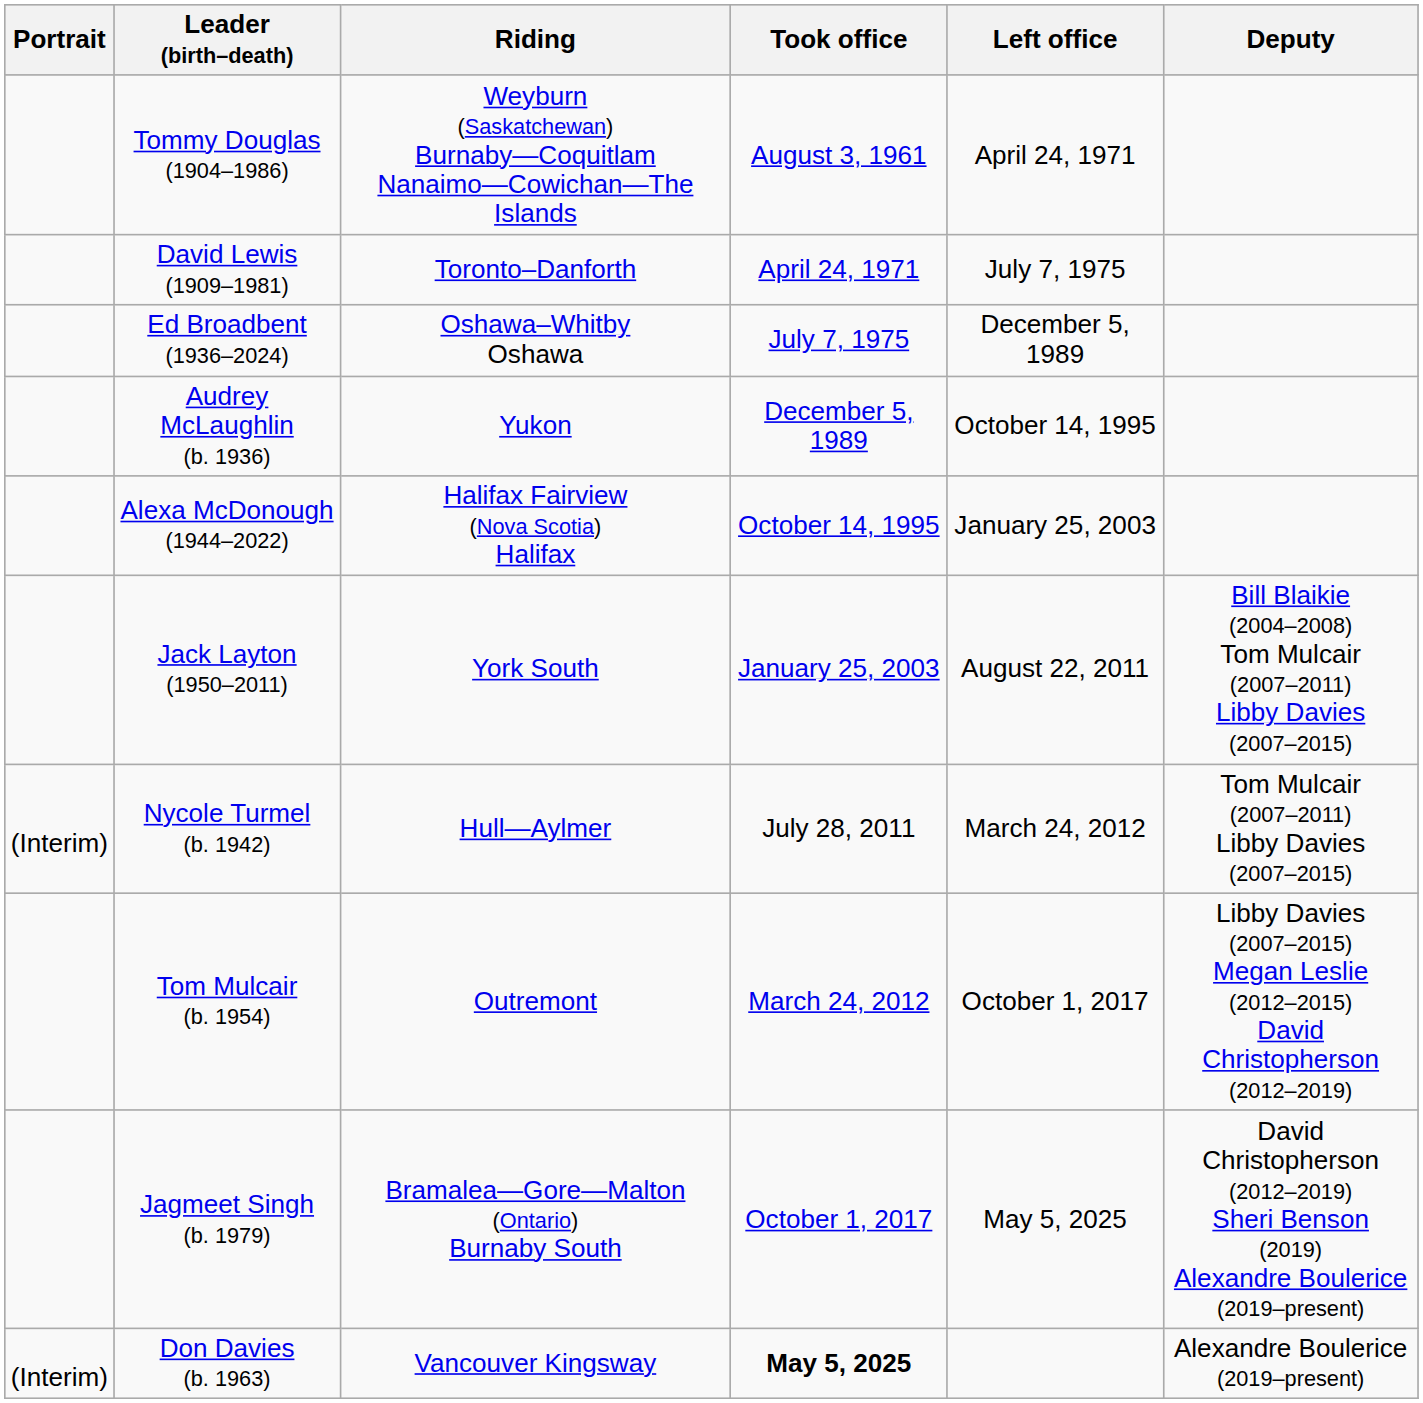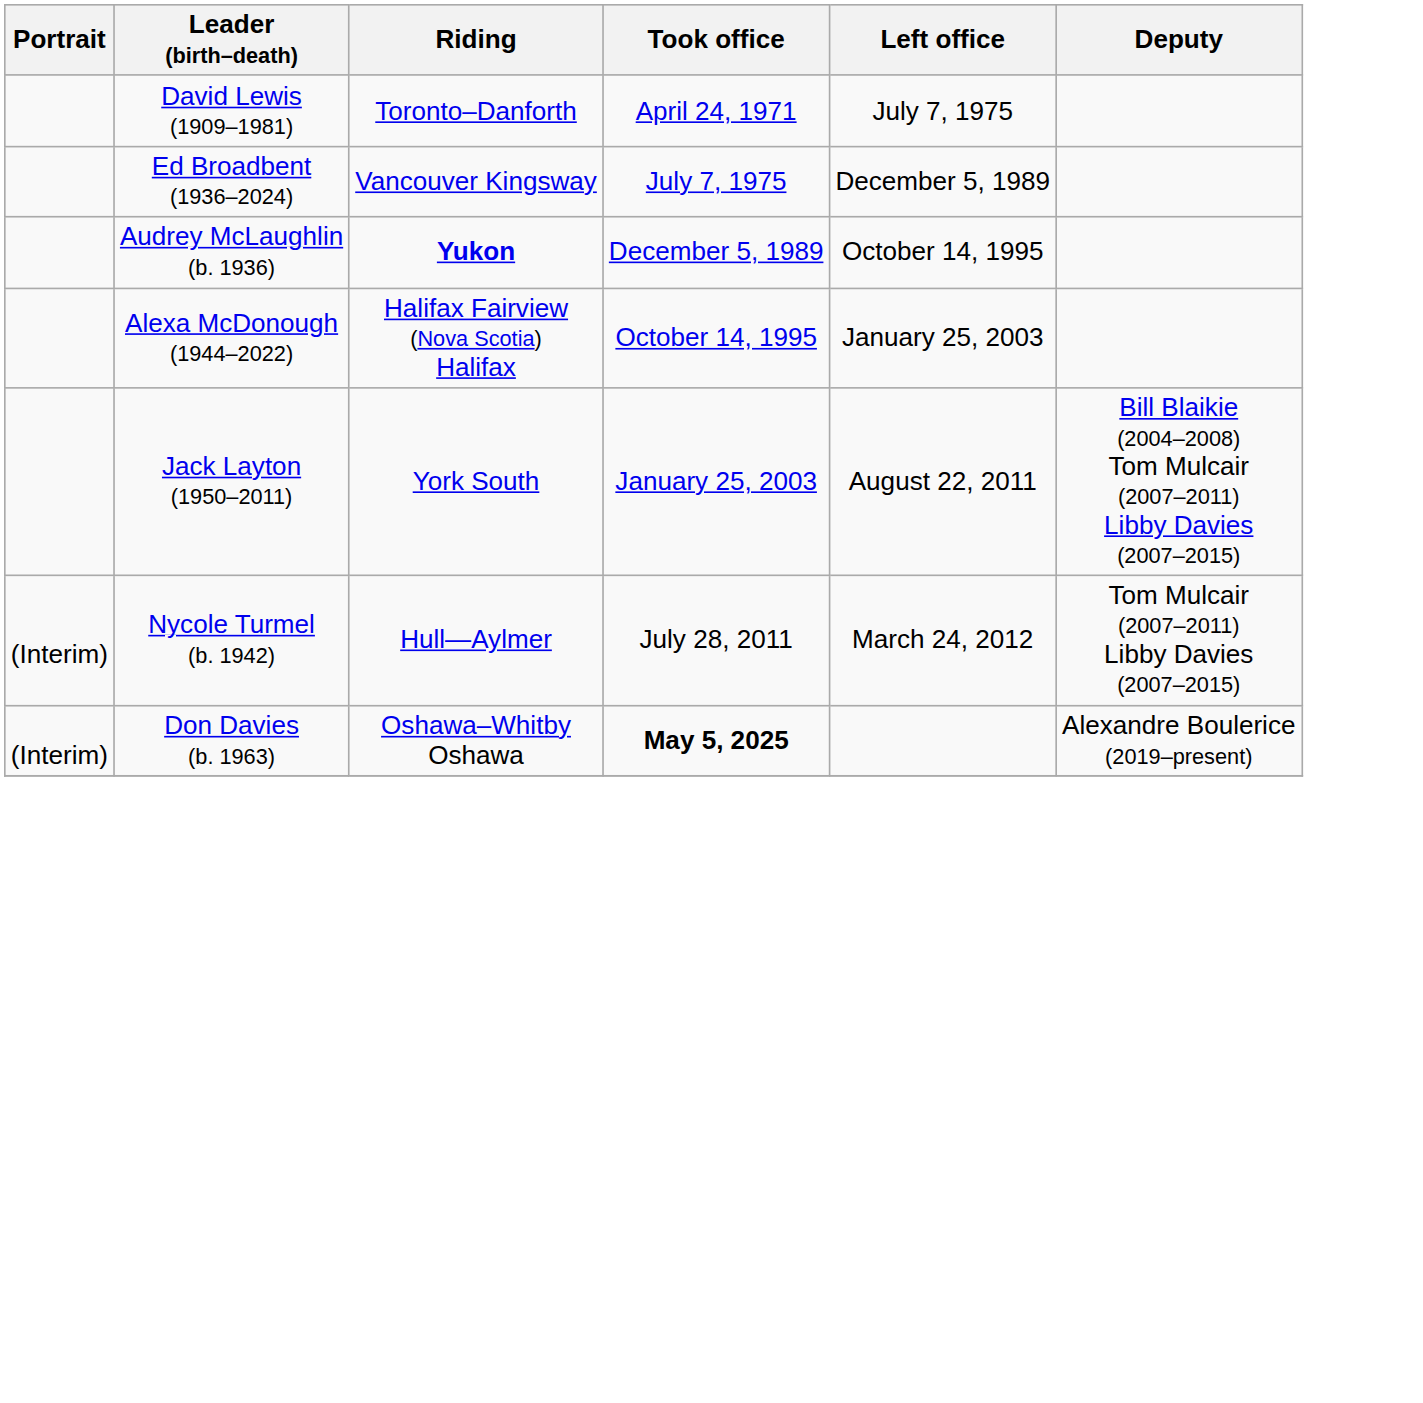 <table class="wikitable" style="text-align:center">
 <tr>
 <th>Portrait</th>
 <th>Leader<br><small>(birth–death)</small></th>
 <th>Riding</th>
 <th>Took office</th>
 <th>Left office</th>
 <th>Deputy</th>
-</tr>
-<tr>
-<td></td>
-<td><a href='#'>Tommy Douglas</a><br><small>(1904–1986)</small></td>
-<td><a href='#'>Weyburn</a> <br> <small>(<a href='#'>Saskatchewan</a>)</small> <br> <a href='#'>Burnaby—Coquitlam</a> <br> <a href='#'>Nanaimo—Cowichan—The Islands</a></td>
-<td><a href='#'>August 3, 1961</a></td>
-<td>April 24, 1971</td>
-<td></td>
 </tr>
 <tr>
 <td></td>
 <td><a href='#'>David Lewis</a><br><small>(1909–1981)</small></td>
 <td><a href='#'>Toronto–Danforth</a></td>
 <td><a href='#'>April 24, 1971</a></td>
 <td>July 7, 1975</td>
 <td></td>
 </tr>
 <tr>
 <td></td>
 <td><a href='#'>Ed Broadbent</a><br><small>(1936–2024)</small></td>
-<td><a href='#'>Oshawa–Whitby</a> <br> Oshawa</td>
+<td><a href='#'>Vancouver Kingsway</a></td>
 <td><a href='#'>July 7, 1975</a></td>
 <td>December 5, 1989</td>
 <td></td>
 </tr>
 <tr>
 <td></td>
 <td><a href='#'>Audrey McLaughlin</a><br><small>(b. 1936)</small></td>
-<td><a href='#'>Yukon</a></td>
+<td><strong><a href='#'>Yukon</a></strong></td>
 <td><a href='#'>December 5, 1989</a></td>
 <td>October 14, 1995</td>
 <td></td>
 </tr>
 <tr>
 <td></td>
 <td><a href='#'>Alexa McDonough</a><br><small>(1944–2022)</small></td>
 <td><a href='#'>Halifax Fairview</a> <br> <small>(<a href='#'>Nova Scotia</a>)</small> <br> <a href='#'>Halifax</a></td>
 <td><a href='#'>October 14, 1995</a></td>
 <td>January 25, 2003</td>
 <td></td>
 </tr>
 <tr>
 <td></td>
 <td><a href='#'>Jack Layton</a><br><small>(1950–2011)</small></td>
 <td><a href='#'>York South</a></td>
 <td><a href='#'>January 25, 2003</a></td>
 <td>August 22, 2011</td>
 <td><a href='#'>Bill Blaikie</a><br><small>(2004–2008)</small><br>Tom Mulcair<br><small>(2007–2011)</small><br><a href='#'>Libby Davies</a><br><small>(2007–2015)</small></td>
 </tr>
 <tr>
 <td><br>(Interim)</td>
 <td><a href='#'>Nycole Turmel</a><br><small>(b. 1942)</small></td>
 <td><a href='#'>Hull—Aylmer</a></td>
 <td>July 28, 2011</td>
 <td>March 24, 2012</td>
 <td>Tom Mulcair<br><small>(2007–2011)</small><br>Libby Davies<br><small>(2007–2015)</small></td>
 </tr>
 <tr>
-<td></td>
-<td><a href='#'>Tom Mulcair</a><br><small>(b. 1954)</small></td>
-<td><a href='#'>Outremont</a></td>
-<td><a href='#'>March 24, 2012</a></td>
-<td>October 1, 2017</td>
-<td>Libby Davies<br><small>(2007–2015)</small><br><a href='#'>Megan Leslie</a><br><small>(2012–2015)</small><br><a href='#'>David Christopherson</a><br><small>(2012–2019)</small><br></td>
-</tr>
-<tr>
-<td></td>
-<td><a href='#'>Jagmeet Singh</a><br><small>(b. 1979)</small></td>
-<td><a href='#'>Bramalea—Gore—Malton</a> <br> <small>(<a href='#'>Ontario</a>)</small> <br> <a href='#'>Burnaby South</a></td>
-<td><a href='#'>October 1, 2017</a></td>
-<td>May 5, 2025</td>
-<td>David Christopherson<br><small>(2012–2019)</small><br><a href='#'>Sheri Benson</a><br><small>(2019)</small><br><a href='#'>Alexandre Boulerice</a><br><small>(2019–present)</small></td>
-</tr>
-<tr>
 <td><br>(Interim)</td>
 <td><a href='#'>Don Davies</a><br><small>(b. 1963)</small></td>
-<td><a href='#'>Vancouver Kingsway</a></td>
+<td><a href='#'>Oshawa–Whitby</a> <br> Oshawa</td>
 <td><strong>May 5, 2025</strong></td>
 <td></td>
 <td>Alexandre Boulerice<br><small>(2019–present)</small></td>
 </tr>
 <tr>
 </tr>
 </table>
